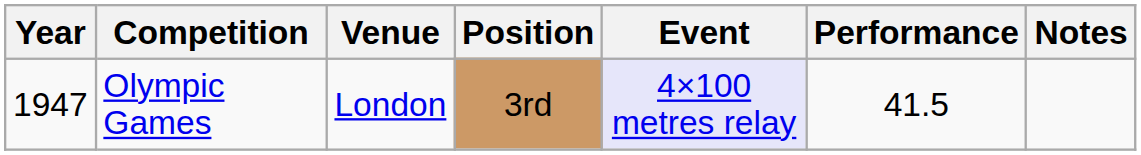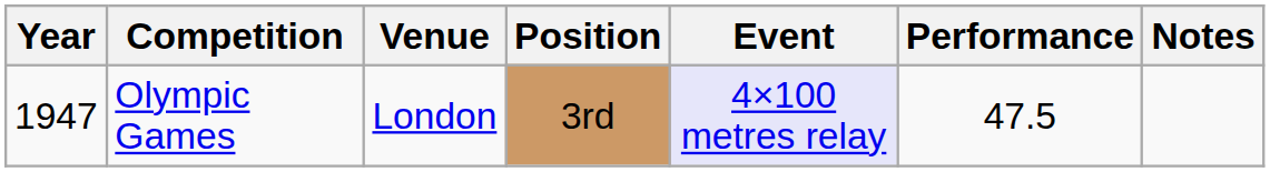 <table class="wikitable" width=55% style="font-size:90%; text-align:center;">
 <tr>
 <th>Year</th>
 <th>Competition</th>
 <th>Venue</th>
 <th>Position</th>
 <th>Event</th>
 <th>Performance</th>
 <th>Notes</th>
 </tr>
 <tr>
 <td rowspan=1>1947</td>
 <td rowspan=1 align=left><a href='#'>Olympic Games</a></td>
 <td rowspan=1 align=left> <a href='#'>London</a></td>
 <td bgcolor=cc9966>3rd</td>
 <td style="background: lavender;"><a href='#'>4×100 metres relay</a></td>
-<td>41.5</td>
+<td>47.5</td>
 <td></td>
 </tr>
 </table>
